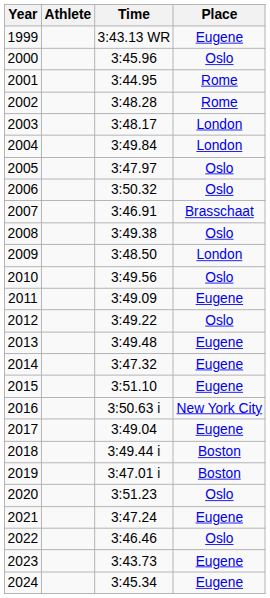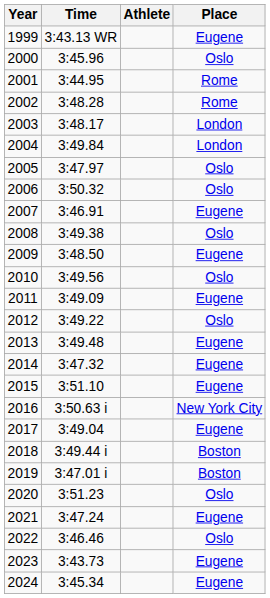 <table class="wikitable sortable" style="text-align:center;">
 <tr>
 <th>Year</th>
+<th>Time</th>
 <th>Athlete</th>
-<th>Time</th>
 <th>Place</th>
 </tr>
 <tr>
 <td>1999</td>
+<td>3:43.13 WR</td>
 <td align=left></td>
-<td>3:43.13 WR</td>
 <td><a href='#'>Eugene</a></td>
 </tr>
 <tr>
 <td>2000</td>
+<td>3:45.96</td>
 <td align=left></td>
-<td>3:45.96</td>
 <td><a href='#'>Oslo</a></td>
 </tr>
 <tr>
 <td>2001</td>
+<td>3:44.95</td>
 <td align=left></td>
-<td>3:44.95</td>
 <td><a href='#'>Rome</a></td>
 </tr>
 <tr>
 <td>2002</td>
+<td>3:48.28</td>
 <td align=left></td>
-<td>3:48.28</td>
 <td><a href='#'>Rome</a></td>
 </tr>
 <tr>
 <td>2003</td>
+<td>3:48.17</td>
 <td align=left></td>
-<td>3:48.17</td>
 <td><a href='#'>London</a></td>
 </tr>
 <tr>
 <td>2004</td>
+<td>3:49.84</td>
 <td align=left></td>
-<td>3:49.84</td>
 <td><a href='#'>London</a></td>
 </tr>
 <tr>
 <td>2005</td>
+<td>3:47.97</td>
 <td align=left></td>
-<td>3:47.97</td>
 <td><a href='#'>Oslo</a></td>
 </tr>
 <tr>
 <td>2006</td>
+<td>3:50.32</td>
 <td align=left></td>
-<td>3:50.32</td>
 <td><a href='#'>Oslo</a></td>
 </tr>
 <tr>
 <td>2007</td>
+<td>3:46.91</td>
 <td align=left></td>
-<td>3:46.91</td>
-<td><a href='#'>Brasschaat</a></td>
+<td><a href='#'>Eugene</a></td>
 </tr>
 <tr>
 <td>2008</td>
+<td>3:49.38</td>
 <td align=left></td>
-<td>3:49.38</td>
 <td><a href='#'>Oslo</a></td>
 </tr>
 <tr>
 <td>2009</td>
+<td>3:48.50</td>
 <td align=left></td>
-<td>3:48.50</td>
-<td><a href='#'>London</a></td>
+<td><a href='#'>Eugene</a></td>
 </tr>
 <tr>
 <td>2010</td>
+<td>3:49.56</td>
 <td align=left></td>
-<td>3:49.56</td>
 <td><a href='#'>Oslo</a></td>
 </tr>
 <tr>
 <td>2011</td>
+<td>3:49.09</td>
 <td align=left></td>
-<td>3:49.09</td>
 <td><a href='#'>Eugene</a></td>
 </tr>
 <tr>
 <td>2012</td>
+<td>3:49.22</td>
 <td align=left></td>
-<td>3:49.22</td>
 <td><a href='#'>Oslo</a></td>
 </tr>
 <tr>
 <td>2013</td>
+<td>3:49.48</td>
 <td align=left></td>
-<td>3:49.48</td>
 <td><a href='#'>Eugene</a></td>
 </tr>
 <tr>
 <td>2014</td>
+<td>3:47.32</td>
 <td align=left></td>
-<td>3:47.32</td>
 <td><a href='#'>Eugene</a></td>
 </tr>
 <tr>
 <td>2015</td>
+<td>3:51.10</td>
 <td align=left></td>
-<td>3:51.10</td>
 <td><a href='#'>Eugene</a></td>
 </tr>
 <tr>
 <td>2016</td>
+<td>3:50.63 i</td>
 <td align=left></td>
-<td>3:50.63 i</td>
 <td><a href='#'>New York City</a></td>
 </tr>
 <tr>
 <td>2017</td>
+<td>3:49.04</td>
 <td align=left></td>
-<td>3:49.04</td>
 <td><a href='#'>Eugene</a></td>
 </tr>
 <tr>
 <td>2018</td>
+<td>3:49.44 i</td>
 <td align=left></td>
-<td>3:49.44 i</td>
 <td><a href='#'>Boston</a></td>
 </tr>
 <tr>
 <td>2019</td>
+<td>3:47.01 i</td>
 <td align=left></td>
-<td>3:47.01 i</td>
 <td><a href='#'>Boston</a></td>
 </tr>
 <tr>
 <td>2020</td>
+<td>3:51.23</td>
 <td align=left></td>
-<td>3:51.23</td>
 <td><a href='#'>Oslo</a></td>
 </tr>
 <tr>
 <td>2021</td>
+<td>3:47.24</td>
 <td align=left></td>
-<td>3:47.24</td>
 <td><a href='#'>Eugene</a></td>
 </tr>
 <tr>
 <td>2022</td>
+<td>3:46.46</td>
 <td align=left></td>
-<td>3:46.46</td>
 <td><a href='#'>Oslo</a></td>
 </tr>
 <tr>
 <td>2023</td>
+<td>3:43.73</td>
 <td align=left></td>
-<td>3:43.73</td>
 <td><a href='#'>Eugene</a></td>
 </tr>
 <tr>
 <td>2024</td>
+<td>3:45.34</td>
 <td align=left></td>
-<td>3:45.34</td>
 <td><a href='#'>Eugene</a></td>
 </tr>
 </table>
